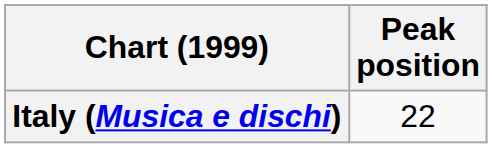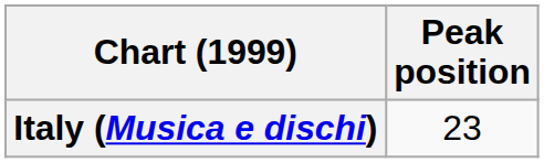 <table class="wikitable sortable plainrowheaders" style="text-align:center">
 <tr>
 <th scope="col">Chart (1999)</th>
 <th scope="col">Peak<br>position</th>
 </tr>
 <tr>
 <th scope="row">Italy (<em><a href='#'>Musica e dischi</a></em>)</th>
-<td>22</td>
+<td>23</td>
 </tr>
 </table>
